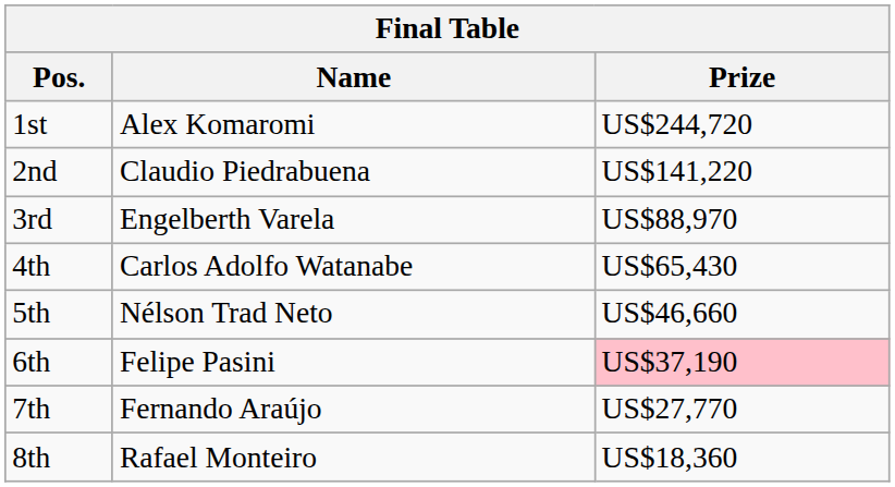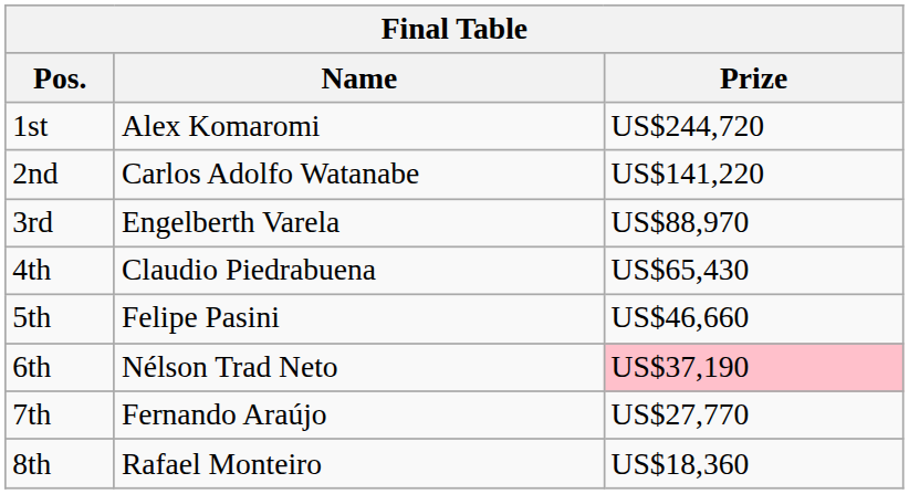 <table class="wikitable">
 <tr>
 <th colspan="3">Final Table</th>
 </tr>
 <tr>
 <th width="50">Pos.</th>
 <th width="250">Name</th>
 <th width="150">Prize</th>
 </tr>
 <tr>
 <td>1st</td>
 <td> Alex Komaromi</td>
 <td>US$244,720</td>
 </tr>
 <tr>
 <td>2nd</td>
-<td> Claudio Piedrabuena</td>
+<td> Carlos Adolfo Watanabe</td>
 <td>US$141,220</td>
 </tr>
 <tr>
 <td>3rd</td>
 <td> Engelberth Varela</td>
 <td>US$88,970</td>
 </tr>
 <tr>
 <td>4th</td>
-<td> Carlos Adolfo Watanabe</td>
+<td> Claudio Piedrabuena</td>
 <td>US$65,430</td>
 </tr>
 <tr>
 <td>5th</td>
-<td> Nélson Trad Neto</td>
+<td> Felipe Pasini</td>
 <td>US$46,660</td>
 </tr>
 <tr>
 <td>6th</td>
-<td> Felipe Pasini</td>
+<td> Nélson Trad Neto</td>
 <td style="background: pink;">US$37,190</td>
 </tr>
 <tr>
 <td>7th</td>
 <td> Fernando Araújo</td>
 <td>US$27,770</td>
 </tr>
 <tr>
 <td>8th</td>
 <td> Rafael Monteiro</td>
 <td>US$18,360</td>
 </tr>
 </table>
